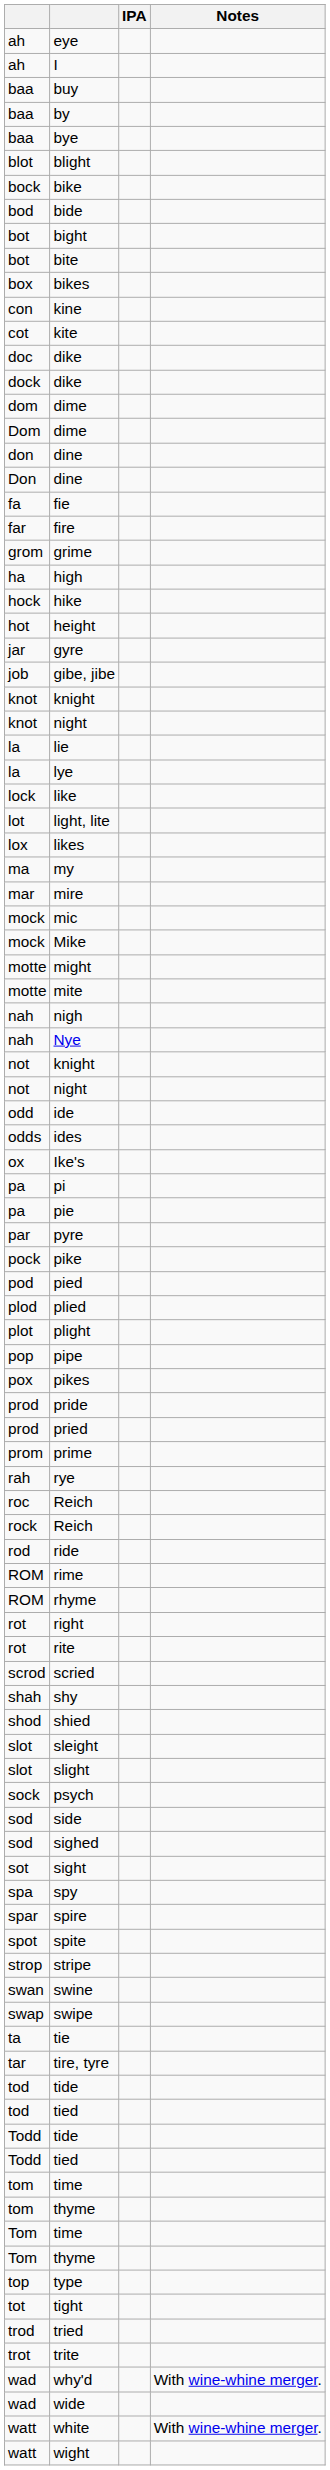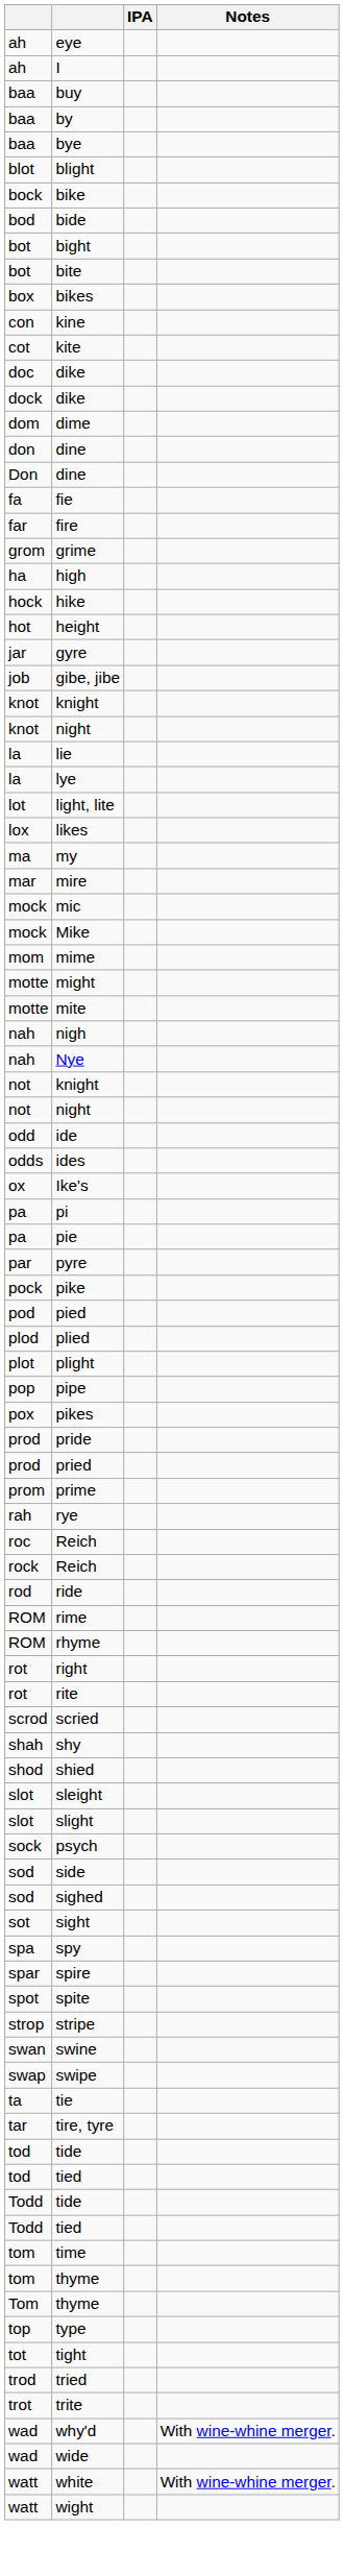 <table class="wikitable sortable mw-collapsible mw-collapsed">
 <tr>
 <th></th>
 <th></th>
 <th>IPA</th>
 <th>Notes</th>
 </tr>
 <tr>
 <td>ah</td>
 <td>eye</td>
 <td></td>
 <td></td>
 </tr>
 <tr>
 <td>ah</td>
 <td>I</td>
 <td></td>
 <td></td>
 </tr>
 <tr>
 <td>baa</td>
 <td>buy</td>
 <td></td>
 <td></td>
 </tr>
 <tr>
 <td>baa</td>
 <td>by</td>
 <td></td>
 <td></td>
 </tr>
 <tr>
 <td>baa</td>
 <td>bye</td>
 <td></td>
 <td></td>
 </tr>
 <tr>
 <td>blot</td>
 <td>blight</td>
 <td></td>
 <td></td>
 </tr>
 <tr>
 <td>bock</td>
 <td>bike</td>
 <td></td>
 <td></td>
 </tr>
 <tr>
 <td>bod</td>
 <td>bide</td>
 <td></td>
 <td></td>
 </tr>
 <tr>
 <td>bot</td>
 <td>bight</td>
 <td></td>
 <td></td>
 </tr>
 <tr>
 <td>bot</td>
 <td>bite</td>
 <td></td>
 <td></td>
 </tr>
 <tr>
 <td>box</td>
 <td>bikes</td>
 <td></td>
 <td></td>
 </tr>
 <tr>
 <td>con</td>
 <td>kine</td>
 <td></td>
 <td></td>
 </tr>
 <tr>
 <td>cot</td>
 <td>kite</td>
 <td></td>
 <td></td>
 </tr>
 <tr>
 <td>doc</td>
 <td>dike</td>
 <td></td>
 <td></td>
 </tr>
 <tr>
 <td>dock</td>
 <td>dike</td>
 <td></td>
 <td></td>
 </tr>
 <tr>
 <td>dom</td>
 <td>dime</td>
 <td></td>
 <td></td>
 </tr>
 <tr>
-<td>Dom</td>
-<td>dime</td>
-<td></td>
-<td></td>
-</tr>
-<tr>
 <td>don</td>
 <td>dine</td>
 <td></td>
 <td></td>
 </tr>
 <tr>
 <td>Don</td>
 <td>dine</td>
 <td></td>
 <td></td>
 </tr>
 <tr>
 <td>fa</td>
 <td>fie</td>
 <td></td>
 <td></td>
 </tr>
 <tr>
 <td>far</td>
 <td>fire</td>
 <td></td>
 <td></td>
 </tr>
 <tr>
 <td>grom</td>
 <td>grime</td>
 <td></td>
 <td></td>
 </tr>
 <tr>
 <td>ha</td>
 <td>high</td>
 <td></td>
 <td></td>
 </tr>
 <tr>
 <td>hock</td>
 <td>hike</td>
 <td></td>
 <td></td>
 </tr>
 <tr>
 <td>hot</td>
 <td>height</td>
 <td></td>
 <td></td>
 </tr>
 <tr>
 <td>jar</td>
 <td>gyre</td>
 <td></td>
 <td></td>
 </tr>
 <tr>
 <td>job</td>
 <td>gibe, jibe</td>
 <td></td>
 <td></td>
 </tr>
 <tr>
 <td>knot</td>
 <td>knight</td>
 <td></td>
 <td></td>
 </tr>
 <tr>
 <td>knot</td>
 <td>night</td>
 <td></td>
 <td></td>
 </tr>
 <tr>
 <td>la</td>
 <td>lie</td>
 <td></td>
 <td></td>
 </tr>
 <tr>
 <td>la</td>
 <td>lye</td>
 <td></td>
 <td></td>
 </tr>
 <tr>
-<td>lock</td>
-<td>like</td>
-<td></td>
-<td></td>
-</tr>
-<tr>
 <td>lot</td>
 <td>light, lite</td>
 <td></td>
 <td></td>
 </tr>
 <tr>
 <td>lox</td>
 <td>likes</td>
 <td></td>
 <td></td>
 </tr>
 <tr>
 <td>ma</td>
 <td>my</td>
 <td></td>
 <td></td>
 </tr>
 <tr>
 <td>mar</td>
 <td>mire</td>
 <td></td>
 <td></td>
 </tr>
 <tr>
 <td>mock</td>
 <td>mic</td>
 <td></td>
 <td></td>
 </tr>
 <tr>
 <td>mock</td>
 <td>Mike</td>
+<td></td>
+<td></td>
+</tr>
+<tr>
+<td>mom</td>
+<td>mime</td>
 <td></td>
 <td></td>
 </tr>
 <tr>
 <td>motte</td>
 <td>might</td>
 <td></td>
 <td></td>
 </tr>
 <tr>
 <td>motte</td>
 <td>mite</td>
 <td></td>
 <td></td>
 </tr>
 <tr>
 <td>nah</td>
 <td>nigh</td>
 <td></td>
 <td></td>
 </tr>
 <tr>
 <td>nah</td>
 <td><a href='#'>Nye</a></td>
 <td></td>
 <td></td>
 </tr>
 <tr>
 <td>not</td>
 <td>knight</td>
 <td></td>
 <td></td>
 </tr>
 <tr>
 <td>not</td>
 <td>night</td>
 <td></td>
 <td></td>
 </tr>
 <tr>
 <td>odd</td>
 <td>ide</td>
 <td></td>
 <td></td>
 </tr>
 <tr>
 <td>odds</td>
 <td>ides</td>
 <td></td>
 <td></td>
 </tr>
 <tr>
 <td>ox</td>
 <td>Ike's</td>
 <td></td>
 <td></td>
 </tr>
 <tr>
 <td>pa</td>
 <td>pi</td>
 <td></td>
 <td></td>
 </tr>
 <tr>
 <td>pa</td>
 <td>pie</td>
 <td></td>
 <td></td>
 </tr>
 <tr>
 <td>par</td>
 <td>pyre</td>
 <td></td>
 <td></td>
 </tr>
 <tr>
 <td>pock</td>
 <td>pike</td>
 <td></td>
 <td></td>
 </tr>
 <tr>
 <td>pod</td>
 <td>pied</td>
 <td></td>
 <td></td>
 </tr>
 <tr>
 <td>plod</td>
 <td>plied</td>
 <td></td>
 <td></td>
 </tr>
 <tr>
 <td>plot</td>
 <td>plight</td>
 <td></td>
 <td></td>
 </tr>
 <tr>
 <td>pop</td>
 <td>pipe</td>
 <td></td>
 <td></td>
 </tr>
 <tr>
 <td>pox</td>
 <td>pikes</td>
 <td></td>
 <td></td>
 </tr>
 <tr>
 <td>prod</td>
 <td>pride</td>
 <td></td>
 <td></td>
 </tr>
 <tr>
 <td>prod</td>
 <td>pried</td>
 <td></td>
 <td></td>
 </tr>
 <tr>
 <td>prom</td>
 <td>prime</td>
 <td></td>
 <td></td>
 </tr>
 <tr>
 <td>rah</td>
 <td>rye</td>
 <td></td>
 <td></td>
 </tr>
 <tr>
 <td>roc</td>
 <td>Reich</td>
 <td></td>
 <td></td>
 </tr>
 <tr>
 <td>rock</td>
 <td>Reich</td>
 <td></td>
 <td></td>
 </tr>
 <tr>
 <td>rod</td>
 <td>ride</td>
 <td></td>
 <td></td>
 </tr>
 <tr>
 <td>ROM</td>
 <td>rime</td>
 <td></td>
 <td></td>
 </tr>
 <tr>
 <td>ROM</td>
 <td>rhyme</td>
 <td></td>
 <td></td>
 </tr>
 <tr>
 <td>rot</td>
 <td>right</td>
 <td></td>
 <td></td>
 </tr>
 <tr>
 <td>rot</td>
 <td>rite</td>
 <td></td>
 <td></td>
 </tr>
 <tr>
 <td>scrod</td>
 <td>scried</td>
 <td></td>
 <td></td>
 </tr>
 <tr>
 <td>shah</td>
 <td>shy</td>
 <td></td>
 <td></td>
 </tr>
 <tr>
 <td>shod</td>
 <td>shied</td>
 <td></td>
 <td></td>
 </tr>
 <tr>
 <td>slot</td>
 <td>sleight</td>
 <td></td>
 <td></td>
 </tr>
 <tr>
 <td>slot</td>
 <td>slight</td>
 <td></td>
 <td></td>
 </tr>
 <tr>
 <td>sock</td>
 <td>psych</td>
 <td></td>
 <td></td>
 </tr>
 <tr>
 <td>sod</td>
 <td>side</td>
 <td></td>
 <td></td>
 </tr>
 <tr>
 <td>sod</td>
 <td>sighed</td>
 <td></td>
 <td></td>
 </tr>
 <tr>
 <td>sot</td>
 <td>sight</td>
 <td></td>
 <td></td>
 </tr>
 <tr>
 <td>spa</td>
 <td>spy</td>
 <td></td>
 <td></td>
 </tr>
 <tr>
 <td>spar</td>
 <td>spire</td>
 <td></td>
 <td></td>
 </tr>
 <tr>
 <td>spot</td>
 <td>spite</td>
 <td></td>
 <td></td>
 </tr>
 <tr>
 <td>strop</td>
 <td>stripe</td>
 <td></td>
 <td></td>
 </tr>
 <tr>
 <td>swan</td>
 <td>swine</td>
 <td></td>
 <td></td>
 </tr>
 <tr>
 <td>swap</td>
 <td>swipe</td>
 <td></td>
 <td></td>
 </tr>
 <tr>
 <td>ta</td>
 <td>tie</td>
 <td></td>
 <td></td>
 </tr>
 <tr>
 <td>tar</td>
 <td>tire, tyre</td>
 <td></td>
 <td></td>
 </tr>
 <tr>
 <td>tod</td>
 <td>tide</td>
 <td></td>
 <td></td>
 </tr>
 <tr>
 <td>tod</td>
 <td>tied</td>
 <td></td>
 <td></td>
 </tr>
 <tr>
 <td>Todd</td>
 <td>tide</td>
 <td></td>
 <td></td>
 </tr>
 <tr>
 <td>Todd</td>
 <td>tied</td>
 <td></td>
 <td></td>
 </tr>
 <tr>
 <td>tom</td>
 <td>time</td>
 <td></td>
 <td></td>
 </tr>
 <tr>
 <td>tom</td>
 <td>thyme</td>
 <td></td>
 <td></td>
 </tr>
 <tr>
 <td>Tom</td>
-<td>time</td>
-<td></td>
-<td></td>
-</tr>
-<tr>
-<td>Tom</td>
 <td>thyme</td>
 <td></td>
 <td></td>
 </tr>
 <tr>
 <td>top</td>
 <td>type</td>
 <td></td>
 <td></td>
 </tr>
 <tr>
 <td>tot</td>
 <td>tight</td>
 <td></td>
 <td></td>
 </tr>
 <tr>
 <td>trod</td>
 <td>tried</td>
 <td></td>
 <td></td>
 </tr>
 <tr>
 <td>trot</td>
 <td>trite</td>
 <td></td>
 <td></td>
 </tr>
 <tr>
 <td>wad</td>
 <td>why'd</td>
 <td></td>
 <td>With <a href='#'>wine-whine merger</a>.</td>
 </tr>
 <tr>
 <td>wad</td>
 <td>wide</td>
 <td></td>
 <td></td>
 </tr>
 <tr>
 <td>watt</td>
 <td>white</td>
 <td></td>
 <td>With <a href='#'>wine-whine merger</a>.</td>
 </tr>
 <tr>
 <td>watt</td>
 <td>wight</td>
 <td></td>
 <td></td>
 </tr>
 </table>
